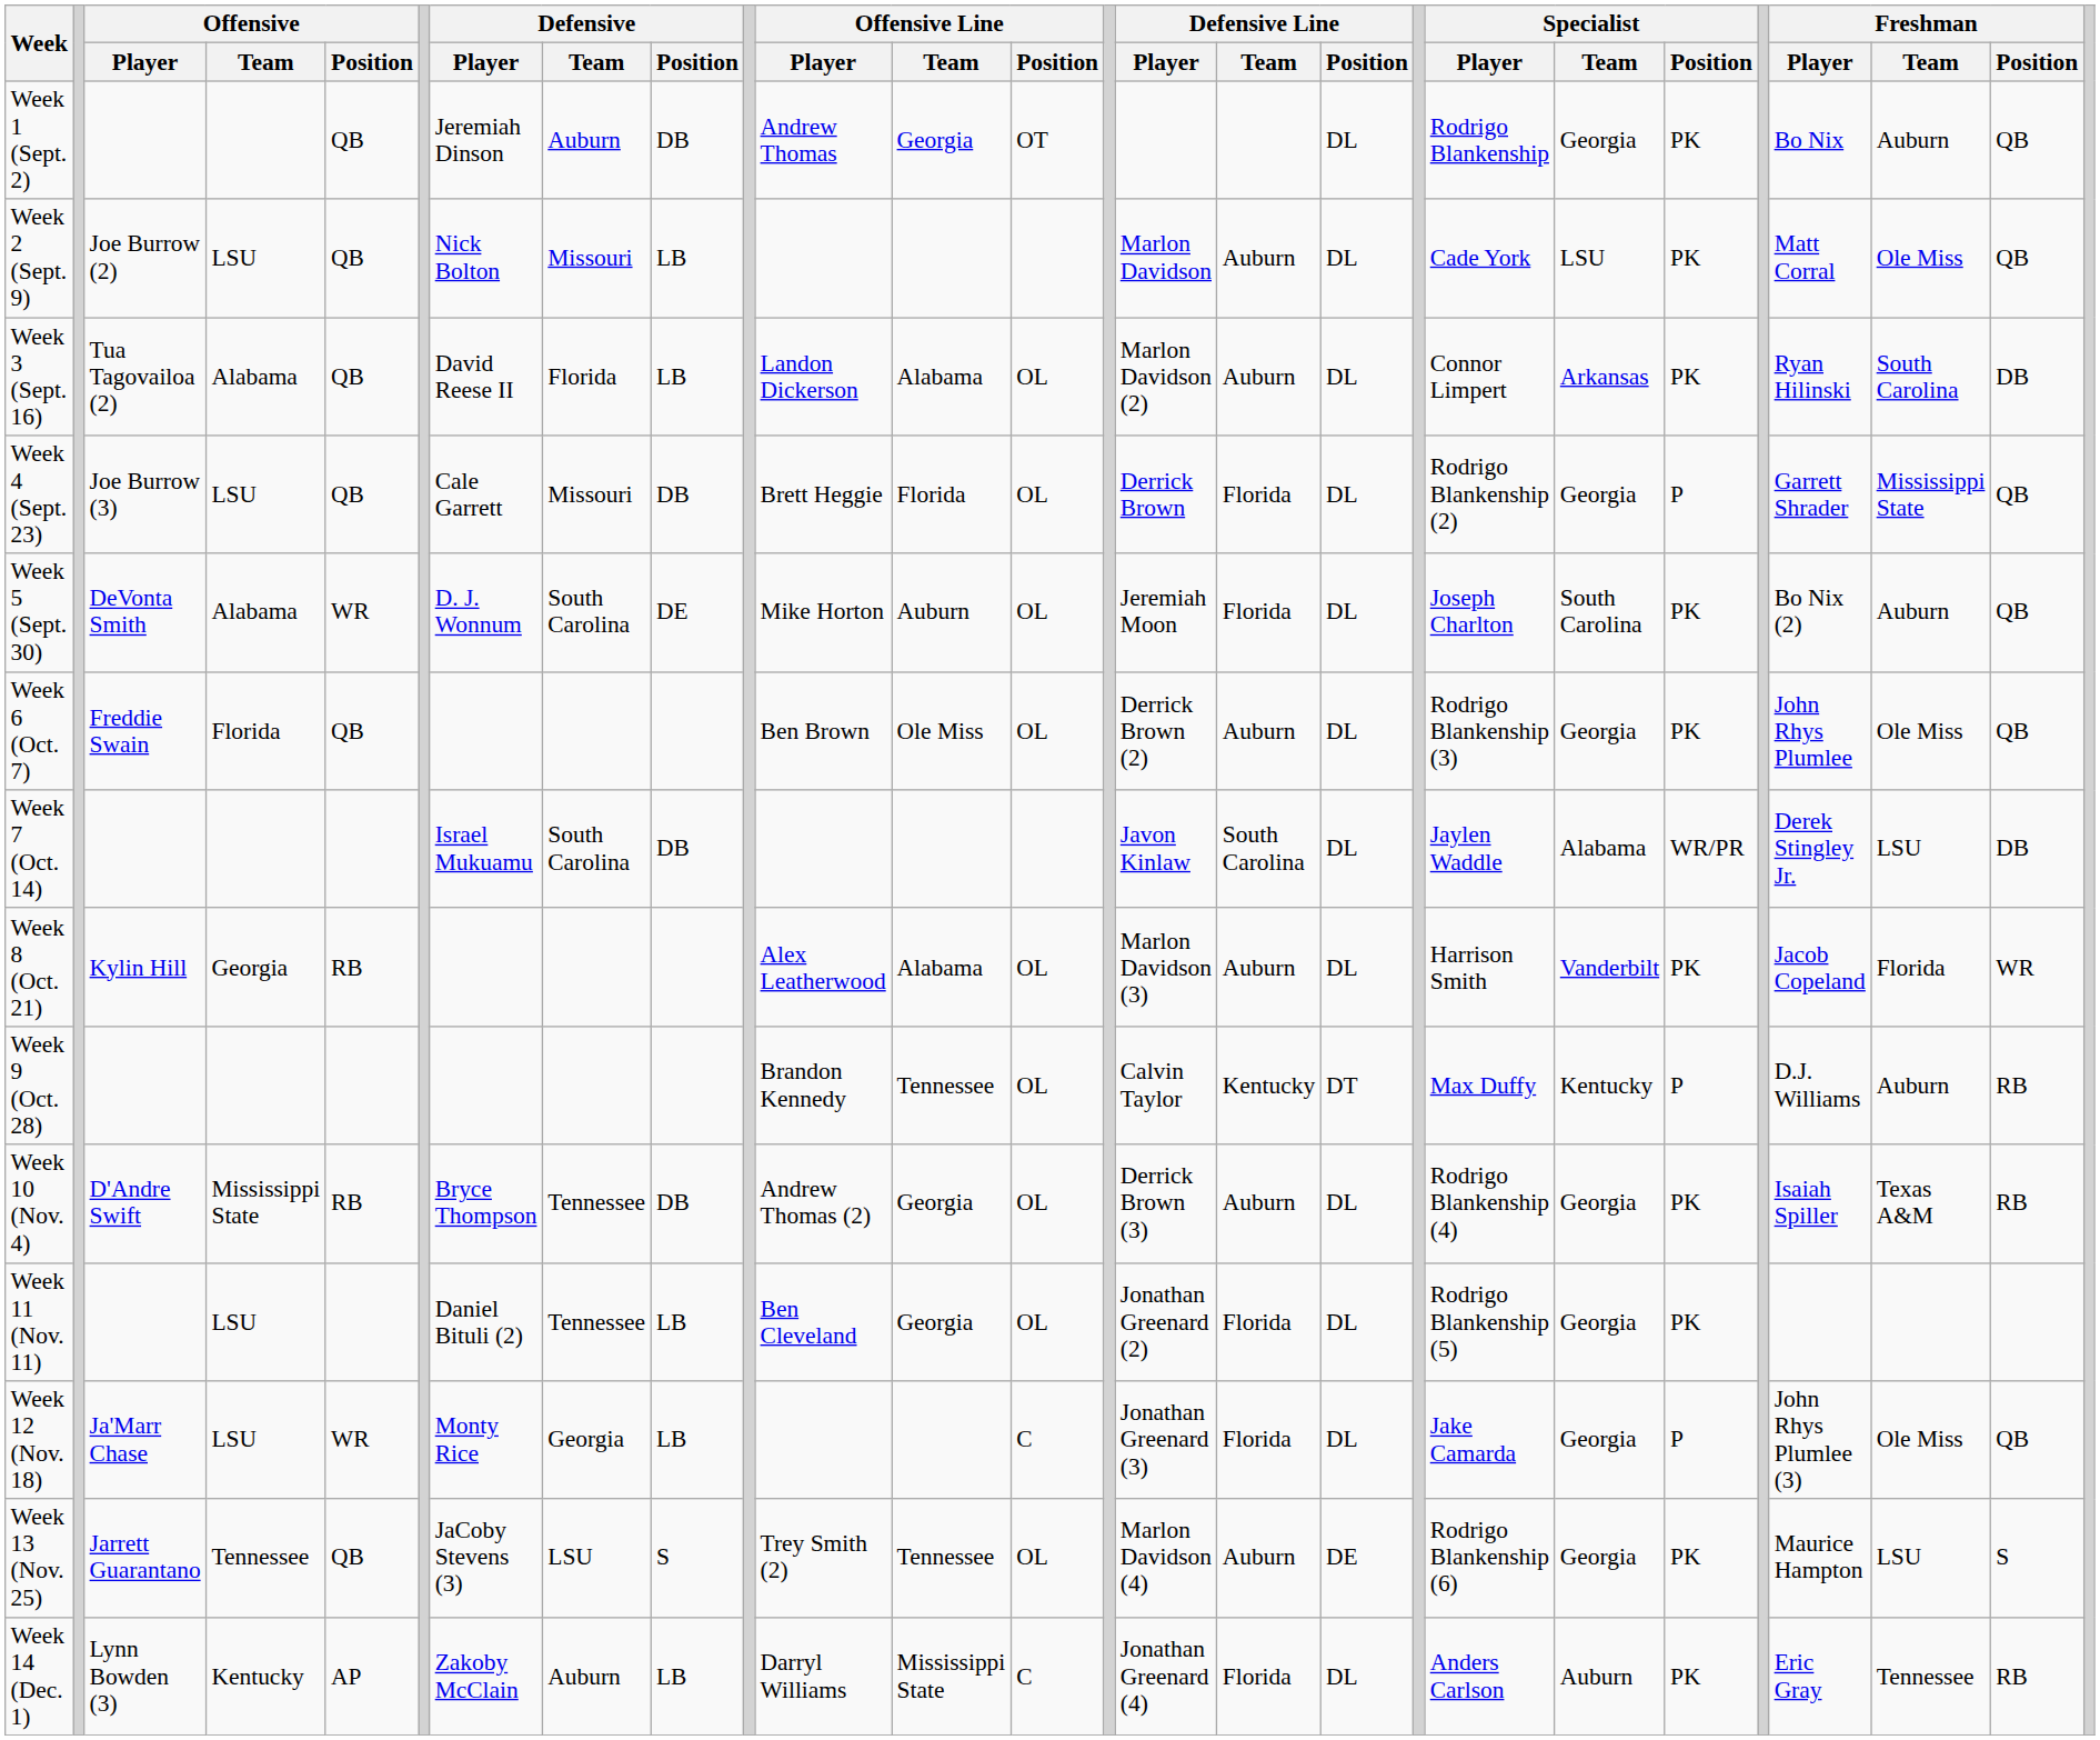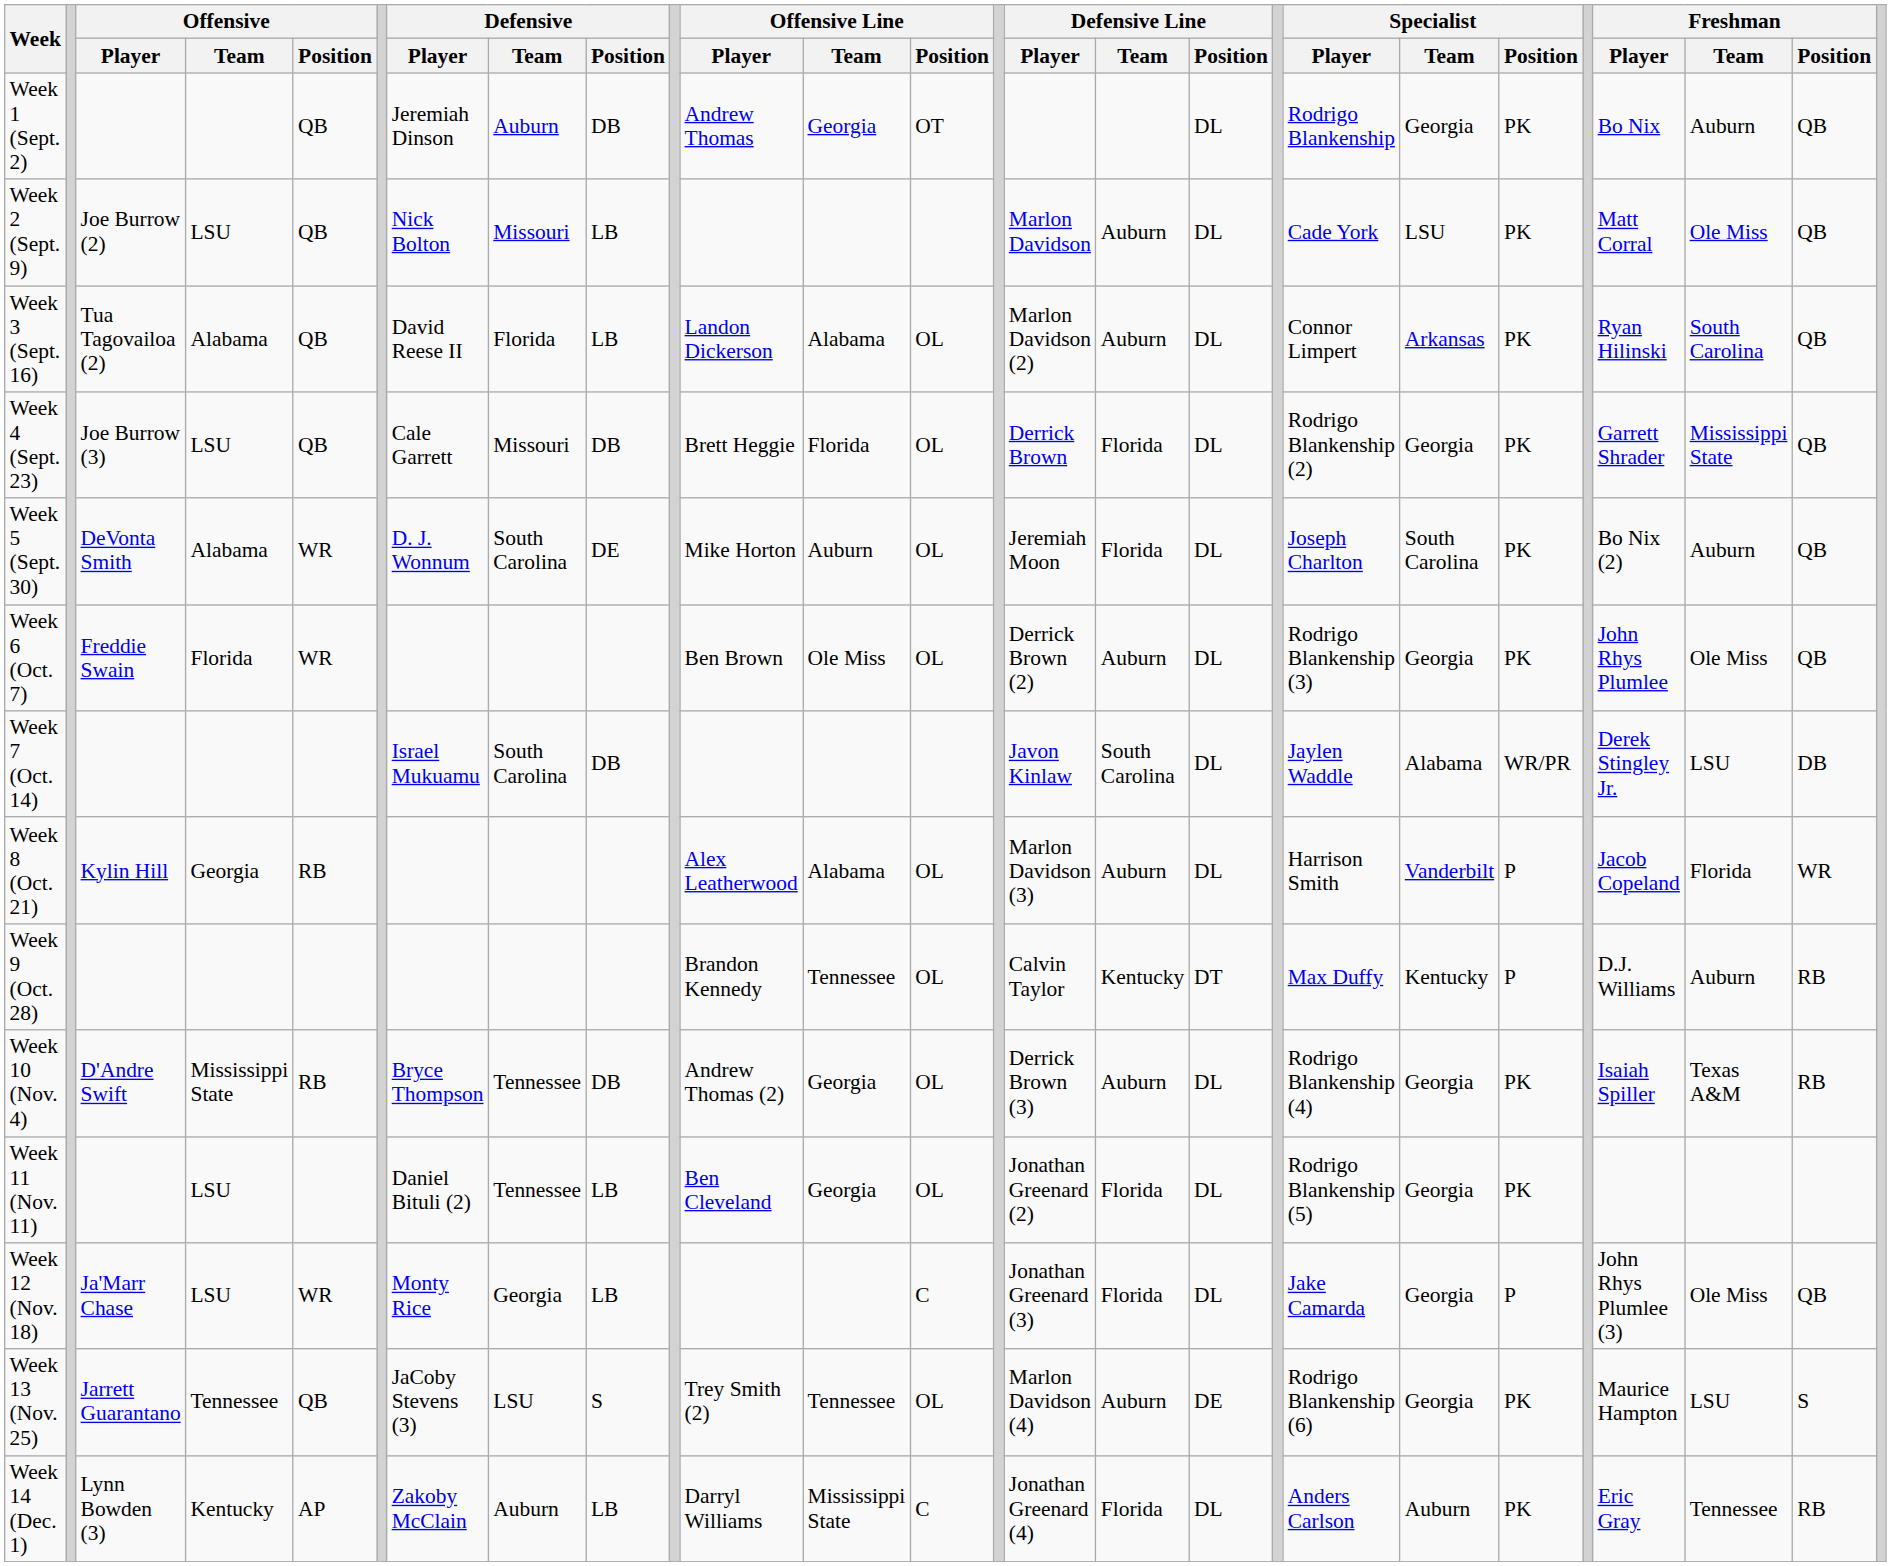 <table class="wikitable" border="1">
 <tr>
 <th rowspan="2">Week</th>
 <th rowSpan="16" style="background-color:lightgrey;"></th>
 <th colspan="3">Offensive</th>
 <th rowSpan="16" style="background-color:lightgrey;"></th>
 <th colspan="3">Defensive</th>
 <th rowSpan="16" style="background-color:lightgrey;"></th>
 <th colspan="3">Offensive Line</th>
 <th rowSpan="16" style="background-color:lightgrey;"></th>
 <th colspan="3">Defensive Line</th>
 <th rowSpan="16" style="background-color:lightgrey;"></th>
 <th colspan="3">Specialist</th>
 <th rowSpan="16" style="background-color:lightgrey;"></th>
 <th colspan="3">Freshman</th>
 <th rowSpan="16" style="background-color:lightgrey;"></th>
 </tr>
 <tr>
 <th>Player</th>
 <th>Team</th>
 <th>Position</th>
 <th>Player</th>
 <th>Team</th>
 <th>Position</th>
 <th>Player</th>
 <th>Team</th>
 <th>Position</th>
 <th>Player</th>
 <th>Team</th>
 <th>Position</th>
 <th>Player</th>
 <th>Team</th>
 <th>Position</th>
 <th>Player</th>
 <th>Team</th>
 <th>Position</th>
 </tr>
 <tr>
 <td>Week 1 (Sept. 2)</td>
 <td></td>
 <td></td>
 <td>QB</td>
 <td>Jeremiah Dinson</td>
 <td><a href='#'>Auburn</a></td>
 <td>DB</td>
 <td><a href='#'>Andrew Thomas</a></td>
 <td><a href='#'>Georgia</a></td>
 <td>OT</td>
 <td></td>
 <td></td>
 <td>DL</td>
 <td><a href='#'>Rodrigo Blankenship</a></td>
 <td>Georgia</td>
 <td>PK</td>
 <td><a href='#'>Bo Nix</a></td>
 <td>Auburn</td>
 <td>QB</td>
 </tr>
 <tr>
 <td>Week 2 (Sept. 9)</td>
 <td>Joe Burrow (2)</td>
 <td>LSU</td>
 <td>QB</td>
 <td><a href='#'>Nick Bolton</a></td>
 <td><a href='#'>Missouri</a></td>
 <td>LB</td>
 <td></td>
 <td></td>
 <td></td>
 <td><a href='#'>Marlon Davidson</a></td>
 <td>Auburn</td>
 <td>DL</td>
 <td><a href='#'>Cade York</a></td>
 <td>LSU</td>
 <td>PK</td>
 <td><a href='#'>Matt Corral</a></td>
 <td><a href='#'>Ole Miss</a></td>
 <td>QB</td>
 </tr>
 <tr>
 <td>Week 3 (Sept. 16)</td>
 <td>Tua Tagovailoa (2)</td>
 <td>Alabama</td>
 <td>QB</td>
 <td>David Reese II</td>
 <td>Florida</td>
 <td>LB</td>
 <td><a href='#'>Landon Dickerson</a></td>
 <td>Alabama</td>
 <td>OL</td>
 <td>Marlon Davidson (2)</td>
 <td>Auburn</td>
 <td>DL</td>
 <td>Connor Limpert</td>
 <td><a href='#'>Arkansas</a></td>
 <td>PK</td>
 <td><a href='#'>Ryan Hilinski</a></td>
 <td><a href='#'>South Carolina</a></td>
-<td>DB</td>
+<td>QB</td>
 </tr>
 <tr>
 <td>Week 4 (Sept. 23)</td>
 <td>Joe Burrow (3)</td>
 <td>LSU</td>
 <td>QB</td>
 <td>Cale Garrett</td>
 <td>Missouri</td>
 <td>DB</td>
 <td>Brett Heggie</td>
 <td>Florida</td>
 <td>OL</td>
 <td><a href='#'>Derrick Brown</a></td>
 <td>Florida</td>
 <td>DL</td>
 <td>Rodrigo Blankenship (2)</td>
 <td>Georgia</td>
-<td>P</td>
+<td>PK</td>
 <td><a href='#'>Garrett Shrader</a></td>
 <td><a href='#'>Mississippi State</a></td>
 <td>QB</td>
 </tr>
 <tr>
 <td>Week 5 (Sept. 30)</td>
 <td><a href='#'>DeVonta Smith</a></td>
 <td>Alabama</td>
 <td>WR</td>
 <td><a href='#'>D. J. Wonnum</a></td>
 <td>South Carolina</td>
 <td>DE</td>
 <td>Mike Horton</td>
 <td>Auburn</td>
 <td>OL</td>
 <td>Jeremiah Moon</td>
 <td>Florida</td>
 <td>DL</td>
 <td><a href='#'>Joseph Charlton</a></td>
 <td>South Carolina</td>
 <td>PK</td>
 <td>Bo Nix (2)</td>
 <td>Auburn</td>
 <td>QB</td>
 </tr>
 <tr>
 <td>Week 6 (Oct. 7)</td>
 <td><a href='#'>Freddie Swain</a></td>
 <td>Florida</td>
-<td>QB</td>
+<td>WR</td>
 <td></td>
 <td></td>
 <td></td>
 <td>Ben Brown</td>
 <td>Ole Miss</td>
 <td>OL</td>
 <td>Derrick Brown (2)</td>
 <td>Auburn</td>
 <td>DL</td>
 <td>Rodrigo Blankenship (3)</td>
 <td>Georgia</td>
 <td>PK</td>
 <td><a href='#'>John Rhys Plumlee</a></td>
 <td>Ole Miss</td>
 <td>QB</td>
 </tr>
 <tr>
 <td>Week 7 (Oct. 14)</td>
 <td></td>
 <td></td>
 <td></td>
 <td><a href='#'>Israel Mukuamu</a></td>
 <td>South Carolina</td>
 <td>DB</td>
 <td></td>
 <td></td>
 <td></td>
 <td><a href='#'>Javon Kinlaw</a></td>
 <td>South Carolina</td>
 <td>DL</td>
 <td><a href='#'>Jaylen Waddle</a></td>
 <td>Alabama</td>
 <td>WR/PR</td>
 <td><a href='#'>Derek Stingley Jr.</a></td>
 <td>LSU</td>
 <td>DB</td>
 </tr>
 <tr>
 <td>Week 8 (Oct. 21) </td>
 <td><a href='#'>Kylin Hill</a></td>
 <td>Georgia</td>
 <td>RB</td>
 <td></td>
 <td></td>
 <td></td>
 <td><a href='#'>Alex Leatherwood</a></td>
 <td>Alabama</td>
 <td>OL</td>
 <td>Marlon Davidson (3)</td>
 <td>Auburn</td>
 <td>DL</td>
 <td>Harrison Smith</td>
 <td><a href='#'>Vanderbilt</a></td>
-<td>PK</td>
+<td>P</td>
 <td><a href='#'>Jacob Copeland</a></td>
 <td>Florida</td>
 <td>WR</td>
 </tr>
 <tr>
 <td>Week 9 (Oct. 28) </td>
 <td></td>
 <td></td>
 <td></td>
 <td></td>
 <td></td>
 <td></td>
 <td>Brandon Kennedy</td>
 <td>Tennessee</td>
 <td>OL</td>
 <td>Calvin Taylor</td>
 <td>Kentucky</td>
 <td>DT</td>
 <td><a href='#'>Max Duffy</a></td>
 <td>Kentucky</td>
 <td>P</td>
 <td>D.J. Williams</td>
 <td>Auburn</td>
 <td>RB</td>
 </tr>
 <tr>
 <td>Week 10 (Nov. 4)</td>
 <td><a href='#'>D'Andre Swift</a></td>
 <td>Mississippi State</td>
 <td>RB</td>
 <td><a href='#'>Bryce Thompson</a></td>
 <td>Tennessee</td>
 <td>DB</td>
 <td>Andrew Thomas (2)</td>
 <td>Georgia</td>
 <td>OL</td>
 <td>Derrick Brown (3)</td>
 <td>Auburn</td>
 <td>DL</td>
 <td>Rodrigo Blankenship (4)</td>
 <td>Georgia</td>
 <td>PK</td>
 <td><a href='#'>Isaiah Spiller</a></td>
 <td>Texas A&M</td>
 <td>RB</td>
 </tr>
 <tr>
 <td>Week 11 (Nov. 11) </td>
 <td></td>
 <td>LSU</td>
 <td></td>
 <td>Daniel Bituli (2)</td>
 <td>Tennessee</td>
 <td>LB</td>
 <td><a href='#'>Ben Cleveland</a></td>
 <td>Georgia</td>
 <td>OL</td>
 <td>Jonathan Greenard (2)</td>
 <td>Florida</td>
 <td>DL</td>
 <td>Rodrigo Blankenship (5)</td>
 <td>Georgia</td>
 <td>PK</td>
 <td></td>
 <td></td>
 <td></td>
 </tr>
 <tr>
 <td>Week 12 (Nov. 18) </td>
 <td><a href='#'>Ja'Marr Chase</a></td>
 <td>LSU</td>
 <td>WR</td>
 <td><a href='#'>Monty Rice</a></td>
 <td>Georgia</td>
 <td>LB</td>
 <td></td>
 <td></td>
 <td>C</td>
 <td>Jonathan Greenard (3)</td>
 <td>Florida</td>
 <td>DL</td>
 <td><a href='#'>Jake Camarda</a></td>
 <td>Georgia</td>
 <td>P</td>
 <td>John Rhys Plumlee (3)</td>
 <td>Ole Miss</td>
 <td>QB</td>
 </tr>
 <tr>
 <td>Week 13 (Nov. 25) </td>
 <td><a href='#'>Jarrett Guarantano</a></td>
 <td>Tennessee</td>
 <td>QB</td>
 <td>JaCoby Stevens (3)</td>
 <td>LSU</td>
 <td>S</td>
 <td>Trey Smith (2)</td>
 <td>Tennessee</td>
 <td>OL</td>
 <td>Marlon Davidson (4)</td>
 <td>Auburn</td>
 <td>DE</td>
 <td>Rodrigo Blankenship (6)</td>
 <td>Georgia</td>
 <td>PK</td>
 <td>Maurice Hampton</td>
 <td>LSU</td>
 <td>S</td>
 </tr>
 <tr>
 <td>Week 14 (Dec. 1) </td>
 <td>Lynn Bowden (3)</td>
 <td>Kentucky</td>
 <td>AP</td>
 <td><a href='#'>Zakoby McClain</a></td>
 <td>Auburn</td>
 <td>LB</td>
 <td>Darryl Williams</td>
 <td>Mississippi State</td>
 <td>C</td>
 <td>Jonathan Greenard (4)</td>
 <td>Florida</td>
 <td>DL</td>
 <td><a href='#'>Anders Carlson</a></td>
 <td>Auburn</td>
 <td>PK</td>
 <td><a href='#'>Eric Gray</a></td>
 <td>Tennessee</td>
 <td>RB</td>
 </tr>
 </table>
